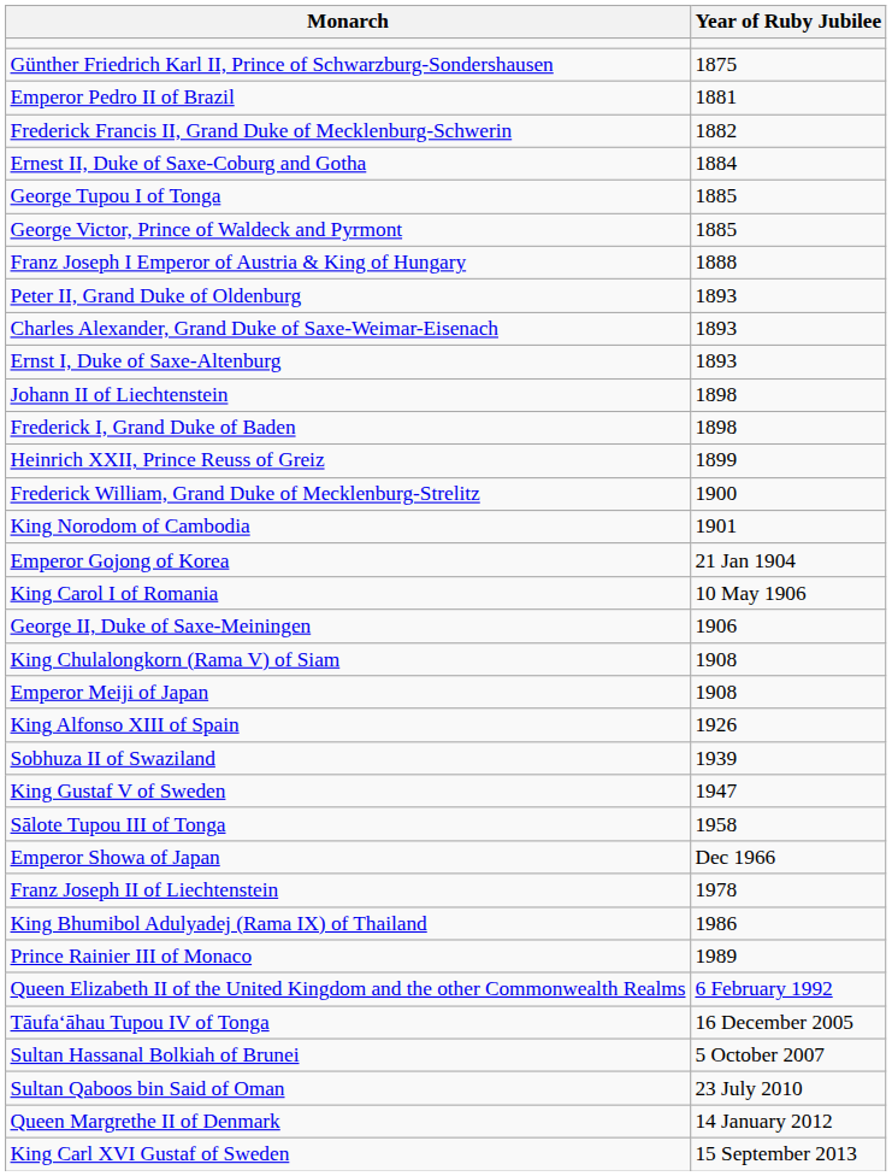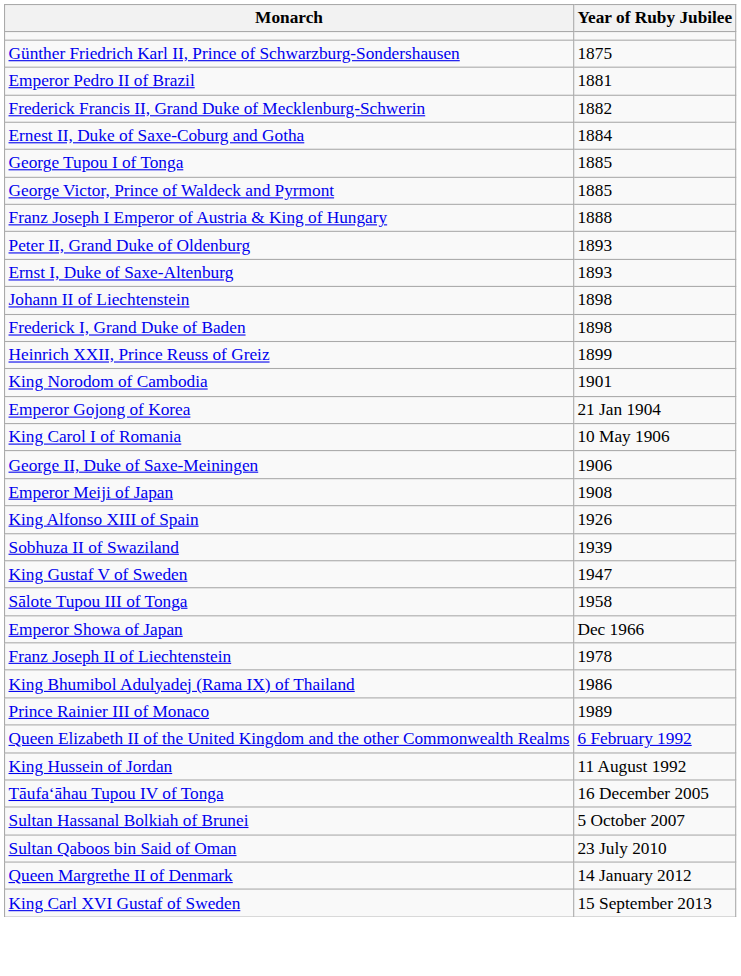 <table class="wikitable">
 <tr>
 <th>Monarch</th>
 <th>Year of Ruby Jubilee</th>
 </tr>
 <tr>
 <td></td>
 </tr>
 <tr>
 <td><a href='#'>Günther Friedrich Karl II, Prince of Schwarzburg-Sondershausen</a></td>
 <td>1875</td>
 </tr>
 <tr>
 <td><a href='#'>Emperor Pedro II of Brazil</a></td>
 <td>1881</td>
 </tr>
 <tr>
 <td><a href='#'>Frederick Francis II, Grand Duke of Mecklenburg-Schwerin</a></td>
 <td>1882</td>
 </tr>
 <tr>
 <td><a href='#'>Ernest II, Duke of Saxe-Coburg and Gotha</a></td>
 <td>1884</td>
 </tr>
 <tr>
 <td><a href='#'>George Tupou I of Tonga</a></td>
 <td>1885</td>
 </tr>
 <tr>
 <td><a href='#'>George Victor, Prince of Waldeck and Pyrmont</a></td>
 <td>1885</td>
 </tr>
 <tr>
 <td><a href='#'>Franz Joseph I Emperor of Austria & King of Hungary</a></td>
 <td>1888</td>
 </tr>
 <tr>
 <td><a href='#'>Peter II, Grand Duke of Oldenburg</a></td>
 <td>1893</td>
 </tr>
 <tr>
-<td><a href='#'>Charles Alexander, Grand Duke of Saxe-Weimar-Eisenach</a></td>
-<td>1893</td>
-</tr>
-<tr>
 <td><a href='#'>Ernst I, Duke of Saxe-Altenburg</a></td>
 <td>1893</td>
 </tr>
 <tr>
 <td><a href='#'>Johann II of Liechtenstein</a></td>
 <td>1898</td>
 </tr>
 <tr>
 <td><a href='#'>Frederick I, Grand Duke of Baden</a></td>
 <td>1898</td>
 </tr>
 <tr>
 <td><a href='#'>Heinrich XXII, Prince Reuss of Greiz</a></td>
 <td>1899</td>
 </tr>
 <tr>
-<td><a href='#'>Frederick William, Grand Duke of Mecklenburg-Strelitz</a></td>
-<td>1900</td>
-</tr>
-<tr>
 <td><a href='#'>King Norodom of Cambodia</a></td>
 <td>1901</td>
 </tr>
 <tr>
 <td><a href='#'>Emperor Gojong of Korea</a></td>
 <td>21 Jan 1904</td>
 </tr>
 <tr>
 <td><a href='#'>King Carol I of Romania</a></td>
 <td>10 May 1906</td>
 </tr>
 <tr>
 <td><a href='#'>George II, Duke of Saxe-Meiningen</a></td>
 <td>1906</td>
-</tr>
-<tr>
-<td><a href='#'>King Chulalongkorn (Rama V) of Siam</a></td>
-<td>1908</td>
 </tr>
 <tr>
 <td><a href='#'>Emperor Meiji of Japan</a></td>
 <td>1908</td>
 </tr>
 <tr>
 <td><a href='#'>King Alfonso XIII of Spain</a></td>
 <td>1926</td>
 </tr>
 <tr>
 <td><a href='#'>Sobhuza II of Swaziland</a></td>
 <td>1939</td>
 </tr>
 <tr>
 <td><a href='#'>King Gustaf V of Sweden</a></td>
 <td>1947</td>
 </tr>
 <tr>
 <td><a href='#'>Sālote Tupou III of Tonga</a></td>
 <td>1958</td>
 </tr>
 <tr>
 <td><a href='#'>Emperor Showa of Japan</a></td>
 <td>Dec 1966</td>
 </tr>
 <tr>
 <td><a href='#'>Franz Joseph II of Liechtenstein</a></td>
 <td>1978</td>
 </tr>
 <tr>
 <td><a href='#'>King Bhumibol Adulyadej (Rama IX) of Thailand</a></td>
 <td>1986</td>
 </tr>
 <tr>
 <td><a href='#'>Prince Rainier III of Monaco</a></td>
 <td>1989</td>
 </tr>
 <tr>
 <td><a href='#'>Queen Elizabeth II of the United Kingdom and the other Commonwealth Realms</a></td>
 <td><a href='#'>6 February 1992</a></td>
 </tr>
 <tr>
+<td><a href='#'>King Hussein of Jordan</a></td>
+<td>11 August 1992</td>
+</tr>
+<tr>
 <td><a href='#'>Tāufaʻāhau Tupou IV of Tonga</a></td>
 <td>16 December 2005</td>
 </tr>
 <tr>
 <td><a href='#'>Sultan Hassanal Bolkiah of Brunei</a></td>
 <td>5 October 2007</td>
 </tr>
 <tr>
 <td><a href='#'>Sultan Qaboos bin Said of Oman</a></td>
 <td>23 July 2010</td>
 </tr>
 <tr>
 <td><a href='#'>Queen Margrethe II of Denmark</a></td>
 <td>14 January 2012</td>
 </tr>
 <tr>
 <td><a href='#'>King Carl XVI Gustaf of Sweden</a></td>
 <td>15 September 2013</td>
 </tr>
 </table>
